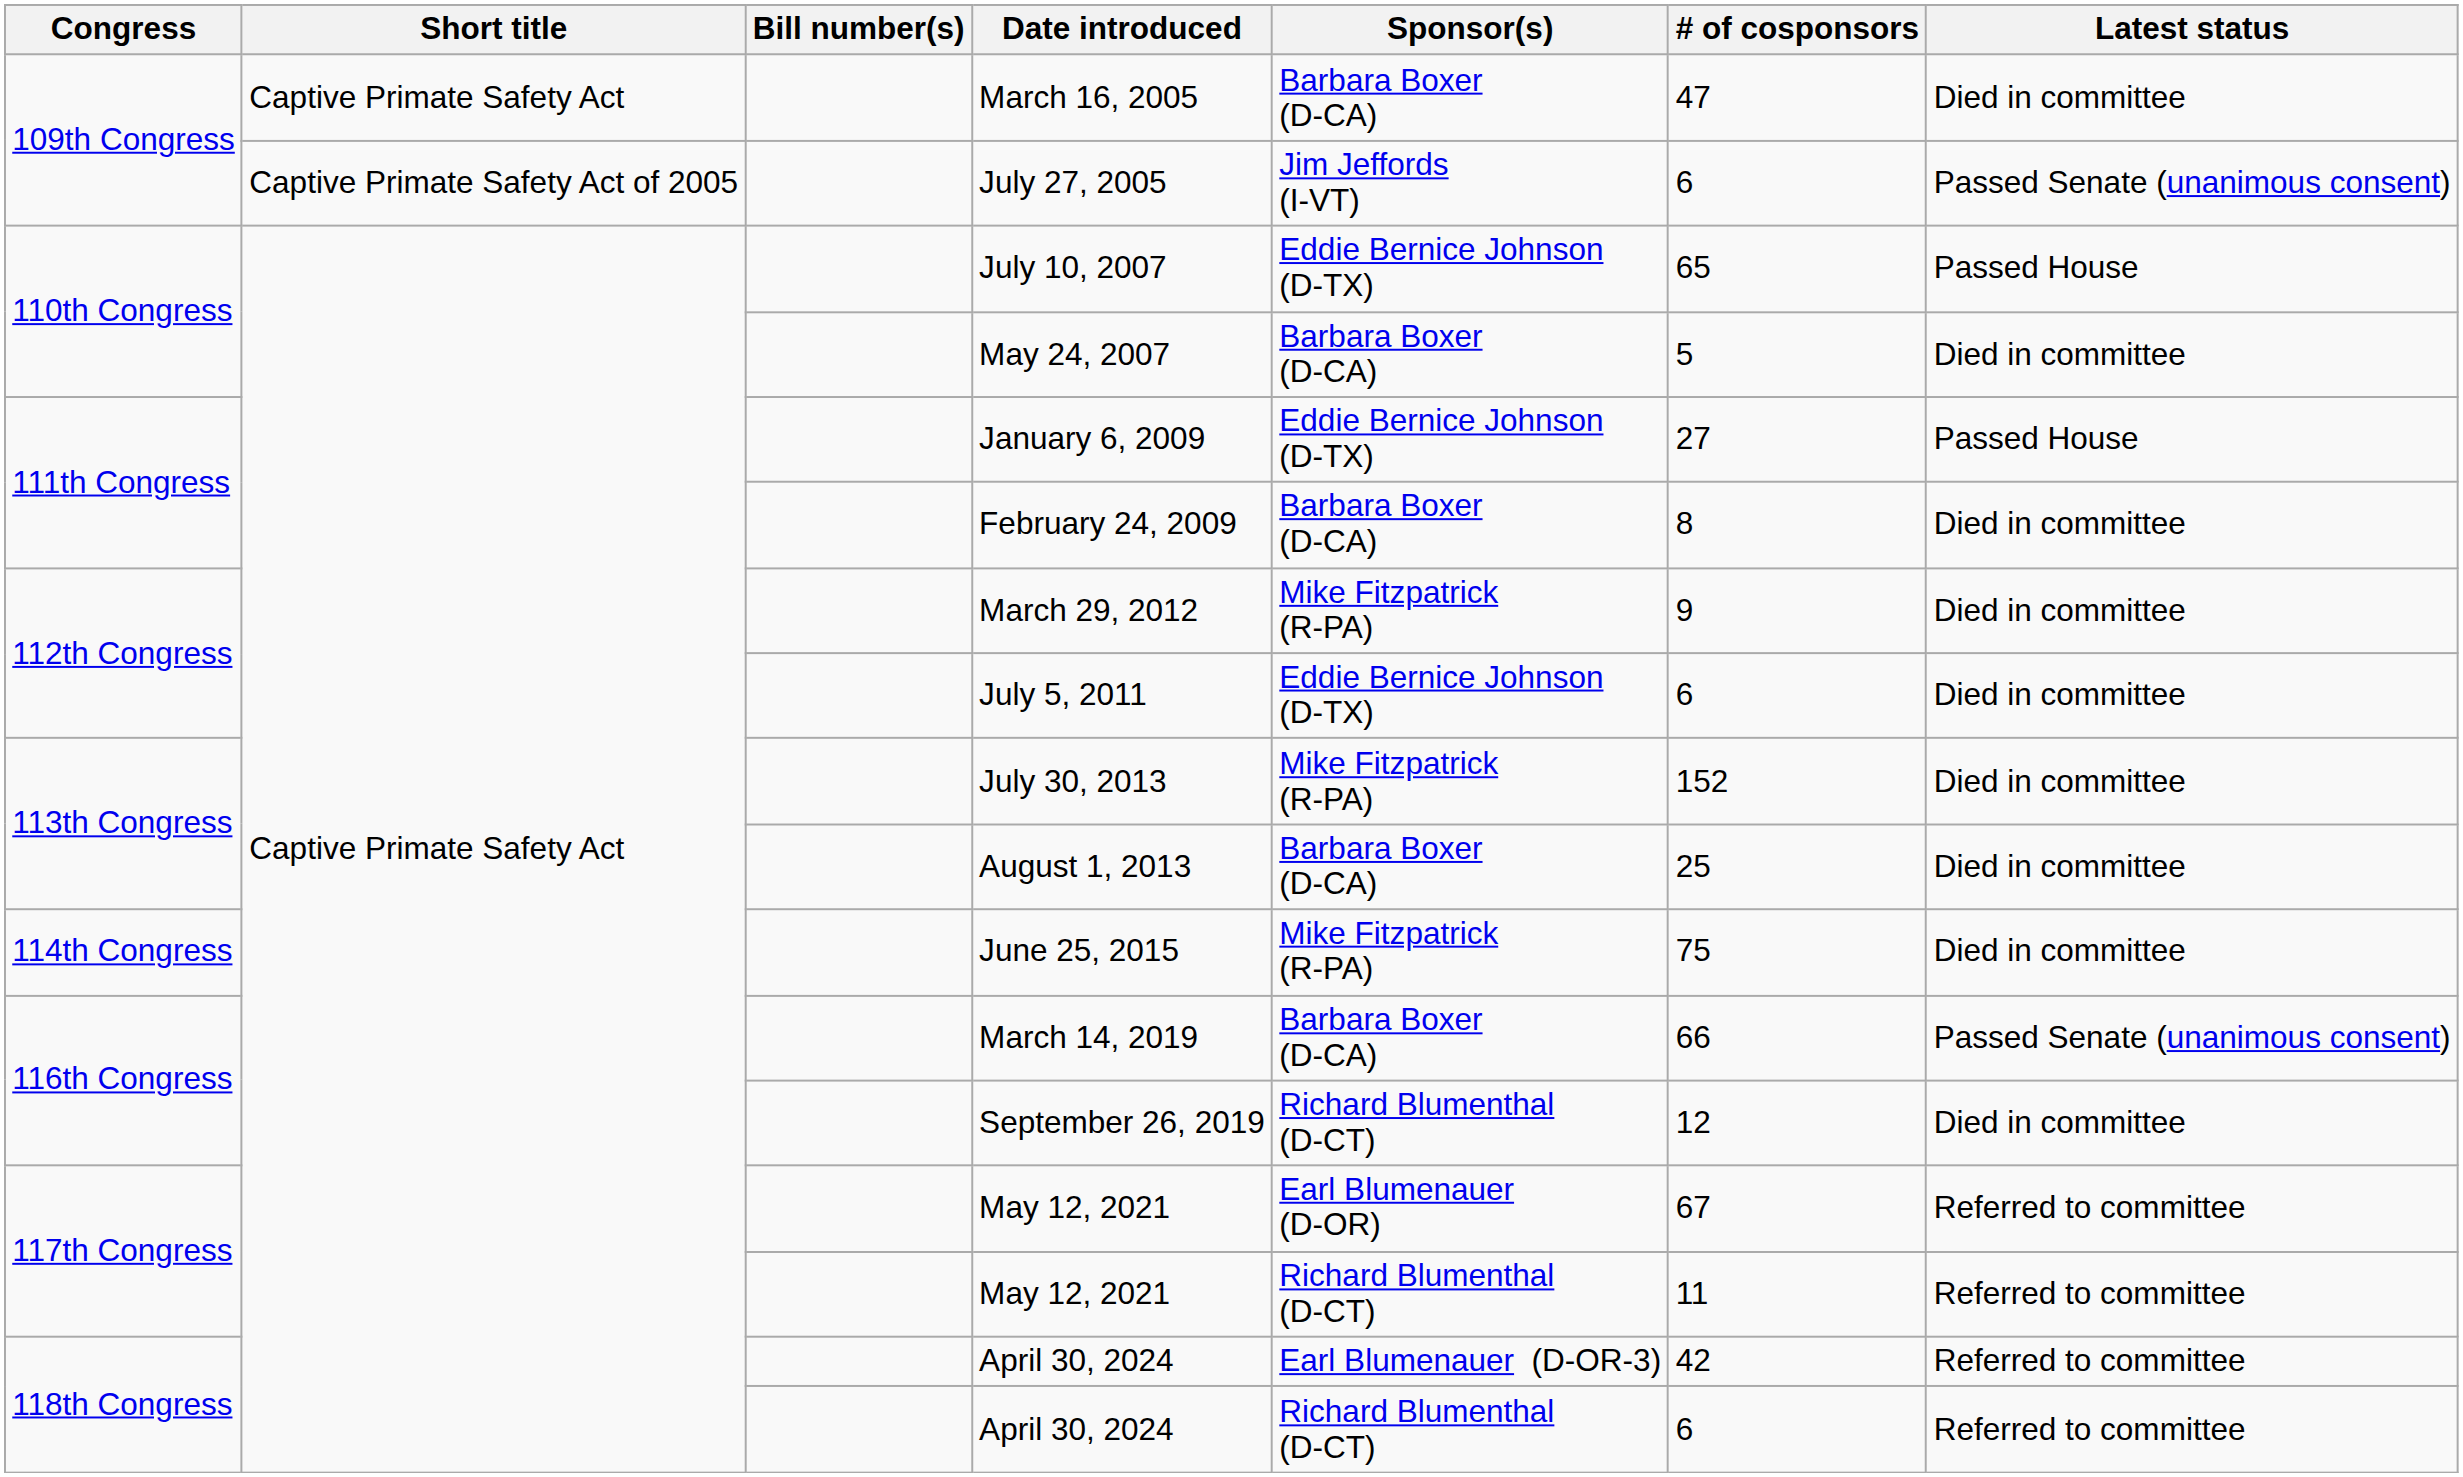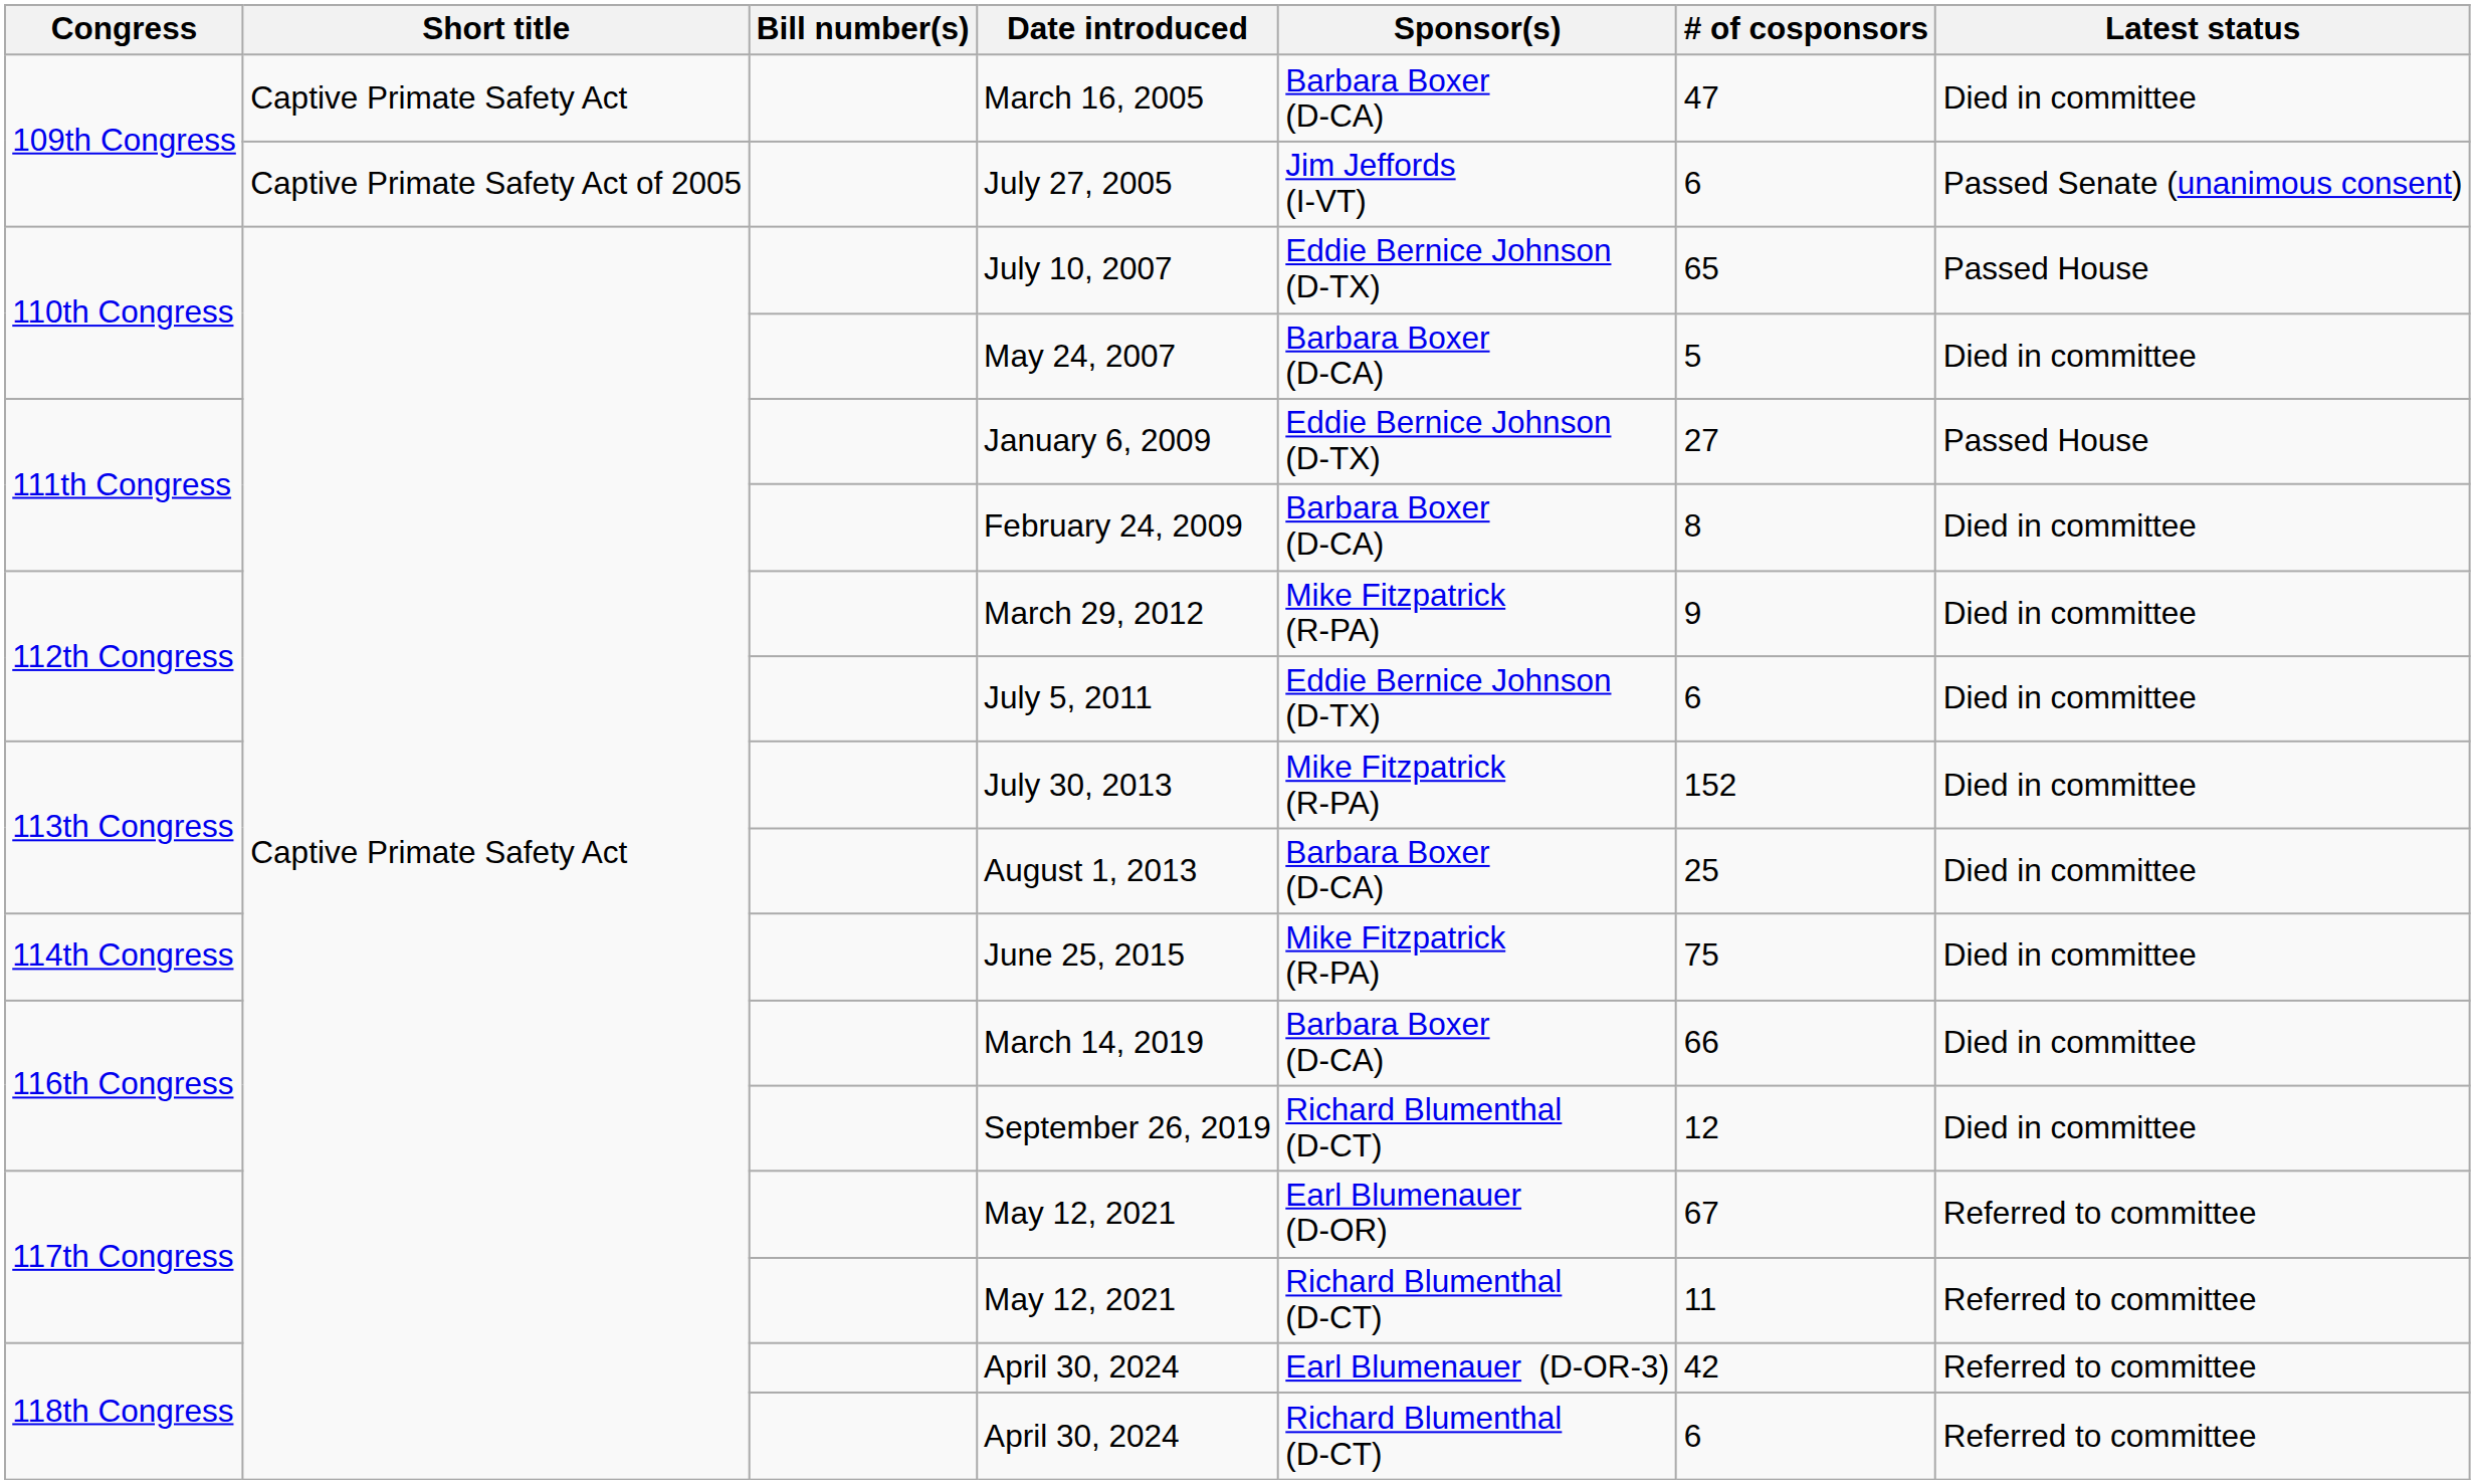 <table class="wikitable">
 <tr>
 <th>Congress</th>
 <th>Short title</th>
 <th>Bill number(s)</th>
 <th>Date introduced</th>
 <th>Sponsor(s)</th>
 <th># of cosponsors</th>
 <th>Latest status</th>
 </tr>
 <tr>
 <td rowspan=2><a href='#'>109th Congress</a></td>
 <td>Captive Primate Safety Act</td>
 <td></td>
 <td>March 16, 2005</td>
 <td><a href='#'>Barbara Boxer</a><br>(D-CA)</td>
 <td>47</td>
 <td>Died in committee</td>
 </tr>
 <tr>
 <td>Captive Primate Safety Act of 2005</td>
 <td></td>
 <td>July 27, 2005</td>
 <td><a href='#'>Jim Jeffords</a><br>(I-VT)</td>
 <td>6</td>
 <td>Passed Senate (<a href='#'>unanimous consent</a>)</td>
 </tr>
 <tr>
 <td rowspan=2><a href='#'>110th Congress</a></td>
 <td rowspan="15">Captive Primate Safety Act</td>
 <td></td>
 <td>July 10, 2007</td>
 <td><a href='#'>Eddie Bernice Johnson</a><br>(D-TX)</td>
 <td>65</td>
 <td>Passed House</td>
 </tr>
 <tr>
 <td></td>
 <td>May 24, 2007</td>
 <td><a href='#'>Barbara Boxer</a><br>(D-CA)</td>
 <td>5</td>
 <td>Died in committee</td>
 </tr>
 <tr>
 <td rowspan=2><a href='#'>111th Congress</a></td>
 <td></td>
 <td>January 6, 2009</td>
 <td><a href='#'>Eddie Bernice Johnson</a><br>(D-TX)</td>
 <td>27</td>
 <td>Passed House</td>
 </tr>
 <tr>
 <td></td>
 <td>February 24, 2009</td>
 <td><a href='#'>Barbara Boxer</a><br>(D-CA)</td>
 <td>8</td>
 <td>Died in committee</td>
 </tr>
 <tr>
 <td rowspan=2><a href='#'>112th Congress</a></td>
 <td></td>
 <td>March 29, 2012</td>
 <td><a href='#'>Mike Fitzpatrick</a><br>(R-PA)</td>
 <td>9</td>
 <td>Died in committee</td>
 </tr>
 <tr>
 <td></td>
 <td>July 5, 2011</td>
 <td><a href='#'>Eddie Bernice Johnson</a><br>(D-TX)</td>
 <td>6</td>
 <td>Died in committee</td>
 </tr>
 <tr>
 <td rowspan=2><a href='#'>113th Congress</a></td>
 <td></td>
 <td>July 30, 2013</td>
 <td><a href='#'>Mike Fitzpatrick</a><br>(R-PA)</td>
 <td>152</td>
 <td>Died in committee</td>
 </tr>
 <tr>
 <td></td>
 <td>August 1, 2013</td>
 <td><a href='#'>Barbara Boxer</a><br>(D-CA)</td>
 <td>25</td>
 <td>Died in committee</td>
 </tr>
 <tr>
 <td><a href='#'>114th Congress</a></td>
 <td></td>
 <td>June 25, 2015</td>
 <td><a href='#'>Mike Fitzpatrick</a><br>(R-PA)</td>
 <td>75</td>
 <td>Died in committee</td>
 </tr>
 <tr>
 <td rowspan=2><a href='#'>116th Congress</a></td>
 <td></td>
 <td>March 14, 2019</td>
 <td><a href='#'>Barbara Boxer</a><br>(D-CA)</td>
 <td>66</td>
-<td>Passed Senate (<a href='#'>unanimous consent</a>)</td>
+<td>Died in committee</td>
 </tr>
 <tr>
 <td></td>
 <td>September 26, 2019</td>
 <td><a href='#'>Richard Blumenthal</a><br>(D-CT)</td>
 <td>12</td>
 <td>Died in committee</td>
 </tr>
 <tr>
 <td rowspan=2><a href='#'>117th Congress</a></td>
 <td></td>
 <td>May 12, 2021</td>
 <td><a href='#'>Earl Blumenauer</a><br>(D-OR)</td>
 <td>67</td>
 <td>Referred to committee</td>
 </tr>
 <tr>
 <td></td>
 <td>May 12, 2021</td>
 <td><a href='#'>Richard Blumenthal</a><br>(D-CT)</td>
 <td>11</td>
 <td>Referred to committee</td>
 </tr>
 <tr>
 <td rowspan="2"><a href='#'>118th Congress</a></td>
 <td></td>
 <td>April 30, 2024</td>
 <td><a href='#'>Earl  Blumenauer</a>  (D-OR-3)</td>
 <td>42</td>
 <td>Referred to committee</td>
 </tr>
 <tr>
 <td></td>
 <td>April 30, 2024</td>
 <td><a href='#'>Richard Blumenthal</a><br>(D-CT)</td>
 <td>6</td>
 <td>Referred to committee</td>
 </tr>
 </table>
